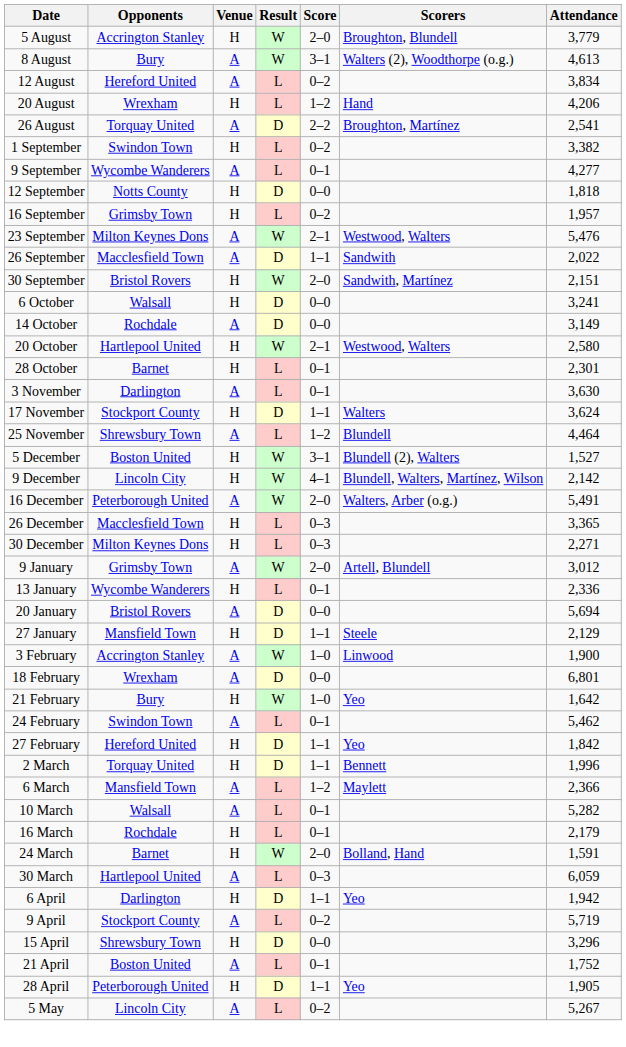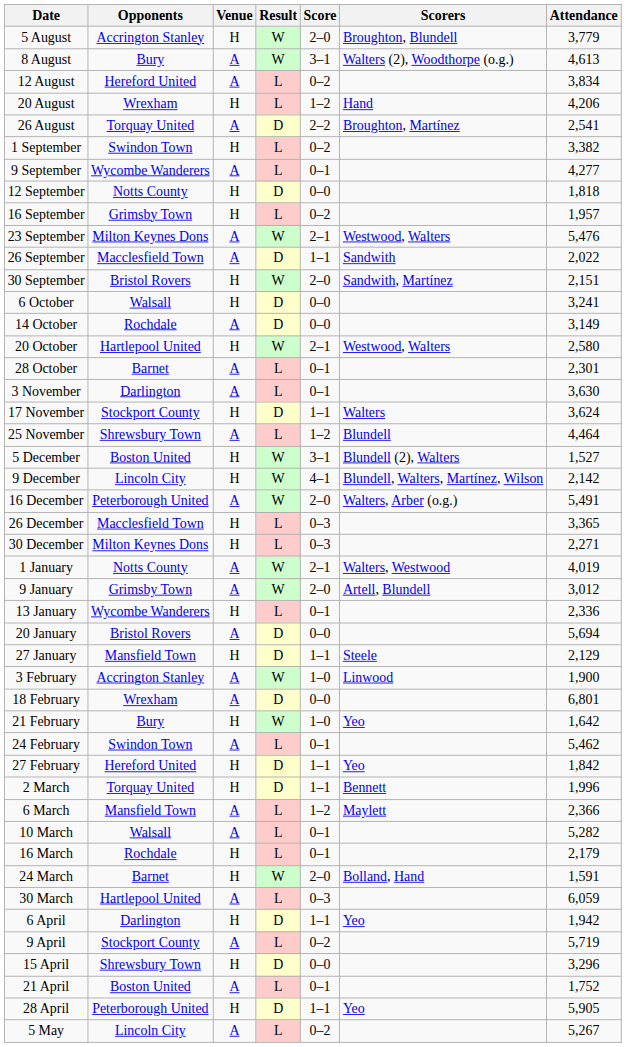 <table class="wikitable" style="text-align:center">
 <tr>
 <th>Date</th>
 <th>Opponents</th>
 <th>Venue</th>
 <th>Result</th>
 <th>Score</th>
 <th>Scorers</th>
 <th>Attendance</th>
 </tr>
 <tr>
 <td>5 August</td>
 <td><a href='#'>Accrington Stanley</a></td>
 <td>H</td>
 <td style="background-color:#CCFFCC">W</td>
 <td>2–0</td>
 <td align="left"><a href='#'>Broughton</a>, <a href='#'>Blundell</a></td>
 <td>3,779</td>
 </tr>
 <tr>
 <td>8 August</td>
 <td><a href='#'>Bury</a></td>
 <td><a href='#'>A</a></td>
 <td style="background-color:#CCFFCC">W</td>
 <td>3–1</td>
 <td align="left"><a href='#'>Walters</a> (2), <a href='#'>Woodthorpe</a> (o.g.)</td>
 <td>4,613</td>
 </tr>
 <tr>
 <td>12 August</td>
 <td><a href='#'>Hereford United</a></td>
 <td><a href='#'>A</a></td>
 <td style="background-color:#FFCCCC">L</td>
 <td>0–2</td>
 <td align="left"></td>
 <td>3,834</td>
 </tr>
 <tr>
 <td>20 August</td>
 <td><a href='#'>Wrexham</a></td>
 <td>H</td>
 <td style="background-color:#FFCCCC">L</td>
 <td>1–2</td>
 <td align="left"><a href='#'>Hand</a></td>
 <td>4,206</td>
 </tr>
 <tr>
 <td>26 August</td>
 <td><a href='#'>Torquay United</a></td>
 <td><a href='#'>A</a></td>
 <td style="background-color:#FFFFCC">D</td>
 <td>2–2</td>
 <td align="left"><a href='#'>Broughton</a>, <a href='#'>Martínez</a></td>
 <td>2,541</td>
 </tr>
 <tr>
 <td>1 September</td>
 <td><a href='#'>Swindon Town</a></td>
 <td>H</td>
 <td style="background-color:#FFCCCC">L</td>
 <td>0–2</td>
 <td align="left"></td>
 <td>3,382</td>
 </tr>
 <tr>
 <td>9 September</td>
 <td><a href='#'>Wycombe Wanderers</a></td>
 <td><a href='#'>A</a></td>
 <td style="background-color:#FFCCCC">L</td>
 <td>0–1</td>
 <td align="left"></td>
 <td>4,277</td>
 </tr>
 <tr>
 <td>12 September</td>
 <td><a href='#'>Notts County</a></td>
 <td>H</td>
 <td style="background-color:#FFFFCC">D</td>
 <td>0–0</td>
 <td align="left"></td>
 <td>1,818</td>
 </tr>
 <tr>
 <td>16 September</td>
 <td><a href='#'>Grimsby Town</a></td>
 <td>H</td>
 <td style="background-color:#FFCCCC">L</td>
 <td>0–2</td>
 <td align="left"></td>
 <td>1,957</td>
 </tr>
 <tr>
 <td>23 September</td>
 <td><a href='#'>Milton Keynes Dons</a></td>
 <td><a href='#'>A</a></td>
 <td style="background-color:#CCFFCC">W</td>
 <td>2–1</td>
 <td align="left"><a href='#'>Westwood</a>, <a href='#'>Walters</a></td>
 <td>5,476</td>
 </tr>
 <tr>
 <td>26 September</td>
 <td><a href='#'>Macclesfield Town</a></td>
 <td><a href='#'>A</a></td>
 <td style="background-color:#FFFFCC">D</td>
 <td>1–1</td>
 <td align="left"><a href='#'>Sandwith</a></td>
 <td>2,022</td>
 </tr>
 <tr>
 <td>30 September</td>
 <td><a href='#'>Bristol Rovers</a></td>
 <td>H</td>
 <td style="background-color:#CCFFCC">W</td>
 <td>2–0</td>
 <td align="left"><a href='#'>Sandwith</a>, <a href='#'>Martínez</a></td>
 <td>2,151</td>
 </tr>
 <tr>
 <td>6 October</td>
 <td><a href='#'>Walsall</a></td>
 <td>H</td>
 <td style="background-color:#FFFFCC">D</td>
 <td>0–0</td>
 <td align="left"></td>
 <td>3,241</td>
 </tr>
 <tr>
 <td>14 October</td>
 <td><a href='#'>Rochdale</a></td>
 <td><a href='#'>A</a></td>
 <td style="background-color:#FFFFCC">D</td>
 <td>0–0</td>
 <td align="left"></td>
 <td>3,149</td>
 </tr>
 <tr>
 <td>20 October</td>
 <td><a href='#'>Hartlepool United</a></td>
 <td>H</td>
 <td style="background-color:#CCFFCC">W</td>
 <td>2–1</td>
 <td align="left"><a href='#'>Westwood</a>, <a href='#'>Walters</a></td>
 <td>2,580</td>
 </tr>
 <tr>
 <td>28 October</td>
 <td><a href='#'>Barnet</a></td>
-<td>H</td>
+<td><a href='#'>A</a></td>
 <td style="background-color:#FFCCCC">L</td>
 <td>0–1</td>
 <td align="left"></td>
 <td>2,301</td>
 </tr>
 <tr>
 <td>3 November</td>
 <td><a href='#'>Darlington</a></td>
 <td><a href='#'>A</a></td>
 <td style="background-color:#FFCCCC">L</td>
 <td>0–1</td>
 <td align="left"></td>
 <td>3,630</td>
 </tr>
 <tr>
 <td>17 November</td>
 <td><a href='#'>Stockport County</a></td>
 <td>H</td>
 <td style="background-color:#FFFFCC">D</td>
 <td>1–1</td>
 <td align="left"><a href='#'>Walters</a></td>
 <td>3,624</td>
 </tr>
 <tr>
 <td>25 November</td>
 <td><a href='#'>Shrewsbury Town</a></td>
 <td><a href='#'>A</a></td>
 <td style="background-color:#FFCCCC">L</td>
 <td>1–2</td>
 <td align="left"><a href='#'>Blundell</a></td>
 <td>4,464</td>
 </tr>
 <tr>
 <td>5 December</td>
 <td><a href='#'>Boston United</a></td>
 <td>H</td>
 <td style="background-color:#CCFFCC">W</td>
 <td>3–1</td>
 <td align="left"><a href='#'>Blundell</a> (2), <a href='#'>Walters</a></td>
 <td>1,527</td>
 </tr>
 <tr>
 <td>9 December</td>
 <td><a href='#'>Lincoln City</a></td>
 <td>H</td>
 <td style="background-color:#CCFFCC">W</td>
 <td>4–1</td>
 <td align="left"><a href='#'>Blundell</a>, <a href='#'>Walters</a>, <a href='#'>Martínez</a>, <a href='#'>Wilson</a></td>
 <td>2,142</td>
 </tr>
 <tr>
 <td>16 December</td>
 <td><a href='#'>Peterborough United</a></td>
 <td><a href='#'>A</a></td>
 <td style="background-color:#CCFFCC">W</td>
 <td>2–0</td>
 <td align="left"><a href='#'>Walters</a>, <a href='#'>Arber</a> (o.g.)</td>
 <td>5,491</td>
 </tr>
 <tr>
 <td>26 December</td>
 <td><a href='#'>Macclesfield Town</a></td>
 <td>H</td>
 <td style="background-color:#FFCCCC">L</td>
 <td>0–3</td>
 <td align="left"></td>
 <td>3,365</td>
 </tr>
 <tr>
 <td>30 December</td>
 <td><a href='#'>Milton Keynes Dons</a></td>
 <td>H</td>
 <td style="background-color:#FFCCCC">L</td>
 <td>0–3</td>
 <td align="left"></td>
 <td>2,271</td>
+</tr>
+<tr>
+<td>1 January</td>
+<td><a href='#'>Notts County</a></td>
+<td><a href='#'>A</a></td>
+<td style="background-color:#CCFFCC">W</td>
+<td>2–1</td>
+<td align="left"><a href='#'>Walters</a>, <a href='#'>Westwood</a></td>
+<td>4,019</td>
 </tr>
 <tr>
 <td>9 January</td>
 <td><a href='#'>Grimsby Town</a></td>
 <td><a href='#'>A</a></td>
 <td style="background-color:#CCFFCC">W</td>
 <td>2–0</td>
 <td align="left"><a href='#'>Artell</a>, <a href='#'>Blundell</a></td>
 <td>3,012</td>
 </tr>
 <tr>
 <td>13 January</td>
 <td><a href='#'>Wycombe Wanderers</a></td>
 <td>H</td>
 <td style="background-color:#FFCCCC">L</td>
 <td>0–1</td>
 <td align="left"></td>
 <td>2,336</td>
 </tr>
 <tr>
 <td>20 January</td>
 <td><a href='#'>Bristol Rovers</a></td>
 <td><a href='#'>A</a></td>
 <td style="background-color:#FFFFCC">D</td>
 <td>0–0</td>
 <td align="left"></td>
 <td>5,694</td>
 </tr>
 <tr>
 <td>27 January</td>
 <td><a href='#'>Mansfield Town</a></td>
 <td>H</td>
 <td style="background-color:#FFFFCC">D</td>
 <td>1–1</td>
 <td align="left"><a href='#'>Steele</a></td>
 <td>2,129</td>
 </tr>
 <tr>
 <td>3 February</td>
 <td><a href='#'>Accrington Stanley</a></td>
 <td><a href='#'>A</a></td>
 <td style="background-color:#CCFFCC">W</td>
 <td>1–0</td>
 <td align="left"><a href='#'>Linwood</a></td>
 <td>1,900</td>
 </tr>
 <tr>
 <td>18 February</td>
 <td><a href='#'>Wrexham</a></td>
 <td><a href='#'>A</a></td>
 <td style="background-color:#FFFFCC">D</td>
 <td>0–0</td>
 <td align="left"></td>
 <td>6,801</td>
 </tr>
 <tr>
 <td>21 February</td>
 <td><a href='#'>Bury</a></td>
 <td>H</td>
 <td style="background-color:#CCFFCC">W</td>
 <td>1–0</td>
 <td align="left"><a href='#'>Yeo</a></td>
 <td>1,642</td>
 </tr>
 <tr>
 <td>24 February</td>
 <td><a href='#'>Swindon Town</a></td>
 <td><a href='#'>A</a></td>
 <td style="background-color:#FFCCCC">L</td>
 <td>0–1</td>
 <td align="left"></td>
 <td>5,462</td>
 </tr>
 <tr>
 <td>27 February</td>
 <td><a href='#'>Hereford United</a></td>
 <td>H</td>
 <td style="background-color:#FFFFCC">D</td>
 <td>1–1</td>
 <td align="left"><a href='#'>Yeo</a></td>
 <td>1,842</td>
 </tr>
 <tr>
 <td>2 March</td>
 <td><a href='#'>Torquay United</a></td>
 <td>H</td>
 <td style="background-color:#FFFFCC">D</td>
 <td>1–1</td>
 <td align="left"><a href='#'>Bennett</a></td>
 <td>1,996</td>
 </tr>
 <tr>
 <td>6 March</td>
 <td><a href='#'>Mansfield Town</a></td>
 <td><a href='#'>A</a></td>
 <td style="background-color:#FFCCCC">L</td>
 <td>1–2</td>
 <td align="left"><a href='#'>Maylett</a></td>
 <td>2,366</td>
 </tr>
 <tr>
 <td>10 March</td>
 <td><a href='#'>Walsall</a></td>
 <td><a href='#'>A</a></td>
 <td style="background-color:#FFCCCC">L</td>
 <td>0–1</td>
 <td align="left"></td>
 <td>5,282</td>
 </tr>
 <tr>
 <td>16 March</td>
 <td><a href='#'>Rochdale</a></td>
 <td>H</td>
 <td style="background-color:#FFCCCC">L</td>
 <td>0–1</td>
 <td align="left"></td>
 <td>2,179</td>
 </tr>
 <tr>
 <td>24 March</td>
 <td><a href='#'>Barnet</a></td>
 <td>H</td>
 <td style="background-color:#CCFFCC">W</td>
 <td>2–0</td>
 <td align="left"><a href='#'>Bolland</a>, <a href='#'>Hand</a></td>
 <td>1,591</td>
 </tr>
 <tr>
 <td>30 March</td>
 <td><a href='#'>Hartlepool United</a></td>
 <td><a href='#'>A</a></td>
 <td style="background-color:#FFCCCC">L</td>
 <td>0–3</td>
 <td align="left"></td>
 <td>6,059</td>
 </tr>
 <tr>
 <td>6 April</td>
 <td><a href='#'>Darlington</a></td>
 <td>H</td>
 <td style="background-color:#FFFFCC">D</td>
 <td>1–1</td>
 <td align="left"><a href='#'>Yeo</a></td>
 <td>1,942</td>
 </tr>
 <tr>
 <td>9 April</td>
 <td><a href='#'>Stockport County</a></td>
 <td><a href='#'>A</a></td>
 <td style="background-color:#FFCCCC">L</td>
 <td>0–2</td>
 <td align="left"></td>
 <td>5,719</td>
 </tr>
 <tr>
 <td>15 April</td>
 <td><a href='#'>Shrewsbury Town</a></td>
 <td>H</td>
 <td style="background-color:#FFFFCC">D</td>
 <td>0–0</td>
 <td align="left"></td>
 <td>3,296</td>
 </tr>
 <tr>
 <td>21 April</td>
 <td><a href='#'>Boston United</a></td>
 <td><a href='#'>A</a></td>
 <td style="background-color:#FFCCCC">L</td>
 <td>0–1</td>
 <td align="left"></td>
 <td>1,752</td>
 </tr>
 <tr>
 <td>28 April</td>
 <td><a href='#'>Peterborough United</a></td>
 <td>H</td>
 <td style="background-color:#FFFFCC">D</td>
 <td>1–1</td>
 <td align="left"><a href='#'>Yeo</a></td>
-<td>1,905</td>
+<td>5,905</td>
 </tr>
 <tr>
 <td>5 May</td>
 <td><a href='#'>Lincoln City</a></td>
 <td><a href='#'>A</a></td>
 <td style="background-color:#FFCCCC">L</td>
 <td>0–2</td>
 <td align="left"></td>
 <td>5,267</td>
 </tr>
 </table>
